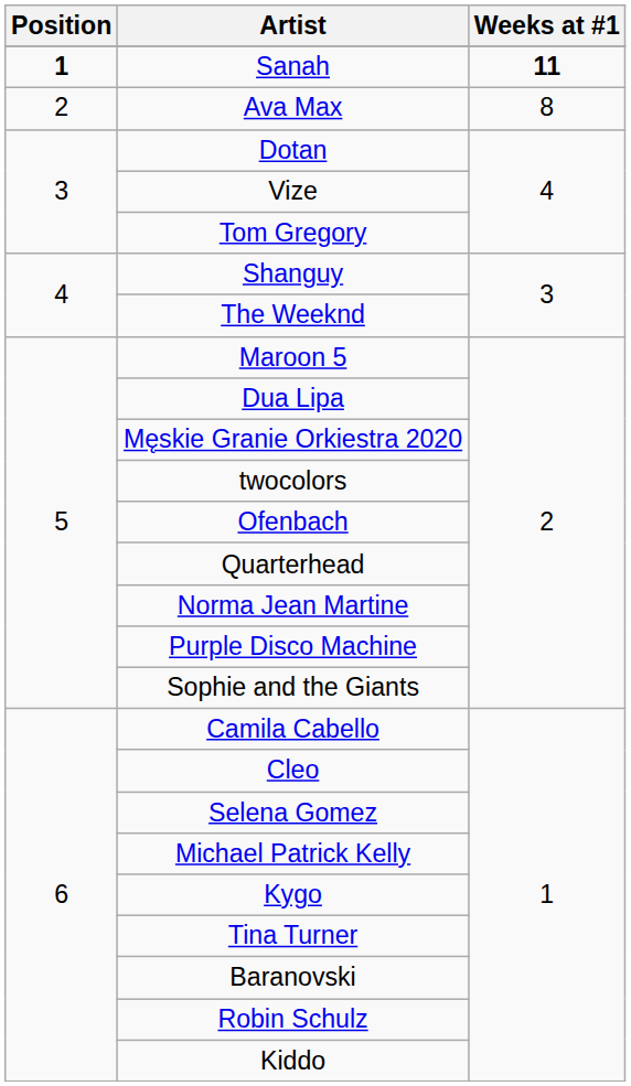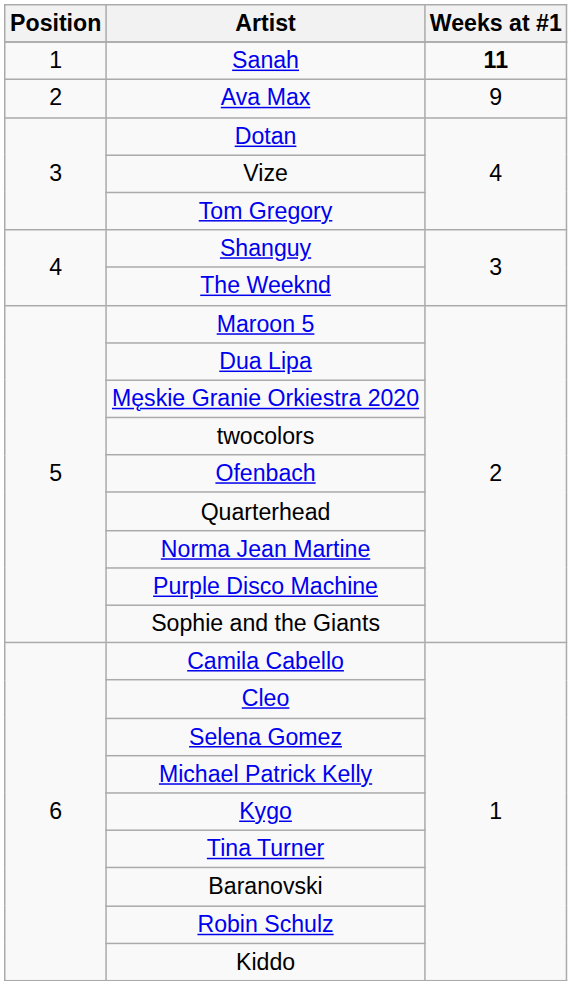 <table class="wikitable" style="font-size:97%;">
 <tr>
 <th>Position</th>
 <th>Artist</th>
 <th>Weeks at #1</th>
 </tr>
 <tr style="text-align:center;">
 </tr>
 <tr style="text-align:center;">
-<td><strong>1</strong></td>
+<td>1</td>
 <td style="text-align:center;"><a href='#'>Sanah</a></td>
 <td><strong>11</strong></td>
 </tr>
 <tr style="text-align:center;">
 <td>2</td>
 <td style="text-align:center;"><a href='#'>Ava Max</a></td>
-<td>8</td>
+<td>9</td>
 </tr>
 <tr style="text-align:center;">
 <td rowspan="3">3</td>
 <td style="text-align:center;"><a href='#'>Dotan</a></td>
 <td rowspan="3">4</td>
 </tr>
 <tr>
 <td style="text-align:center;">Vize</td>
 </tr>
 <tr>
 <td style="text-align:center;"><a href='#'>Tom Gregory</a></td>
 </tr>
 <tr style="text-align:center;">
 <td rowspan="2">4</td>
 <td style="text-align:center;"><a href='#'>Shanguy</a></td>
 <td rowspan="2">3</td>
 </tr>
 <tr>
 <td style="text-align:center;"><a href='#'>The Weeknd</a></td>
 </tr>
 <tr style="text-align:center;">
 <td rowspan="9">5</td>
 <td style="text-align:center;"><a href='#'>Maroon 5</a></td>
 <td rowspan="9">2</td>
 </tr>
 <tr>
 <td style="text-align:center;"><a href='#'>Dua Lipa</a></td>
 </tr>
 <tr>
 <td style="text-align:center;"><a href='#'>Męskie Granie Orkiestra 2020</a></td>
 </tr>
 <tr>
 <td style="text-align:center;">twocolors</td>
 </tr>
 <tr>
 <td style="text-align:center;"><a href='#'>Ofenbach</a></td>
 </tr>
 <tr>
 <td style="text-align:center;">Quarterhead</td>
 </tr>
 <tr>
 <td style="text-align:center;"><a href='#'>Norma Jean Martine</a><br></td>
 </tr>
 <tr>
 <td style="text-align:center;"><a href='#'>Purple Disco Machine</a></td>
 </tr>
 <tr>
 <td style="text-align:center;">Sophie and the Giants</td>
 </tr>
 <tr style="text-align:center;">
 <td rowspan="9">6</td>
 <td style="text-align:center;"><a href='#'>Camila Cabello</a></td>
 <td rowspan="9">1</td>
 </tr>
 <tr>
 <td style="text-align:center;"><a href='#'>Cleo</a></td>
 </tr>
 <tr>
 <td style="text-align:center;"><a href='#'>Selena Gomez</a></td>
 </tr>
 <tr>
 <td style="text-align:center;"><a href='#'>Michael Patrick Kelly</a></td>
 </tr>
 <tr>
 <td style="text-align:center;"><a href='#'>Kygo</a></td>
 </tr>
 <tr>
 <td style="text-align:center;"><a href='#'>Tina Turner</a></td>
 </tr>
 <tr>
 <td style="text-align:center;">Baranovski</td>
 </tr>
 <tr>
 <td style="text-align:center;"><a href='#'>Robin Schulz</a></td>
 </tr>
 <tr>
 <td style="text-align:center;">Kiddo<br></td>
 </tr>
 </table>
